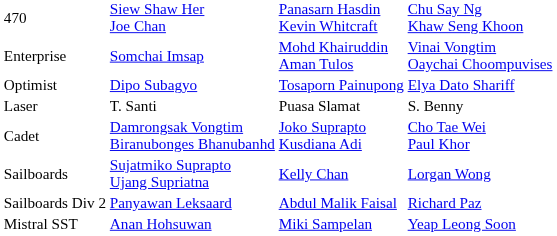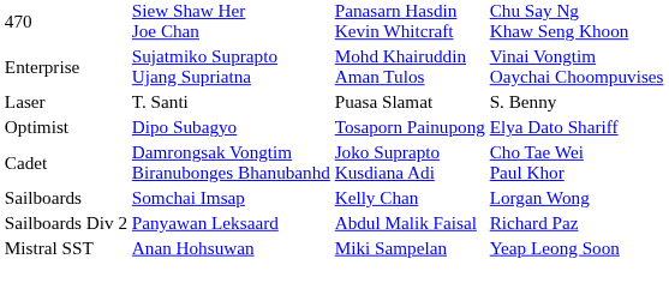 <table>
 <tr>
 <td>470</td>
 <td> <a href='#'>Siew Shaw Her</a><br> <a href='#'>Joe Chan</a></td>
 <td> <a href='#'>Panasarn Hasdin</a><br> <a href='#'>Kevin Whitcraft</a></td>
 <td> <a href='#'>Chu Say Ng</a><br> <a href='#'>Khaw Seng Khoon</a></td>
 </tr>
 <tr>
 <td>Enterprise</td>
-<td> <a href='#'>Somchai Imsap</a></td>
+<td> <a href='#'>Sujatmiko Suprapto</a><br> <a href='#'>Ujang Supriatna</a></td>
 <td> <a href='#'>Mohd Khairuddin</a><br> <a href='#'>Aman Tulos</a></td>
 <td> <a href='#'>Vinai Vongtim</a><br> <a href='#'>Oaychai Choompuvises</a></td>
+</tr>
+<tr>
+<td>Laser</td>
+<td> T. Santi</td>
+<td> Puasa Slamat</td>
+<td> S. Benny</td>
 </tr>
 <tr>
 <td>Optimist</td>
 <td> <a href='#'>Dipo Subagyo</a></td>
 <td> <a href='#'>Tosaporn Painupong</a></td>
 <td> <a href='#'>Elya Dato Shariff</a></td>
-</tr>
-<tr>
-<td>Laser</td>
-<td> T. Santi</td>
-<td> Puasa Slamat</td>
-<td> S. Benny</td>
 </tr>
 <tr>
 <td>Cadet</td>
 <td> <a href='#'>Damrongsak Vongtim</a><br> <a href='#'>Biranubonges Bhanubanhd</a></td>
 <td> <a href='#'>Joko Suprapto</a><br> <a href='#'>Kusdiana Adi</a></td>
 <td> <a href='#'>Cho Tae Wei</a><br> <a href='#'>Paul Khor</a></td>
 </tr>
 <tr>
 <td>Sailboards</td>
-<td> <a href='#'>Sujatmiko Suprapto</a><br> <a href='#'>Ujang Supriatna</a></td>
+<td> <a href='#'>Somchai Imsap</a></td>
 <td> <a href='#'>Kelly Chan</a></td>
 <td> <a href='#'>Lorgan Wong</a></td>
 </tr>
 <tr>
 <td>Sailboards Div 2</td>
 <td> <a href='#'>Panyawan Leksaard</a></td>
 <td> <a href='#'>Abdul Malik Faisal</a></td>
 <td> <a href='#'>Richard Paz</a></td>
 </tr>
 <tr>
 <td>Mistral SST</td>
 <td> <a href='#'>Anan Hohsuwan</a></td>
 <td> <a href='#'>Miki Sampelan</a></td>
 <td> <a href='#'>Yeap Leong Soon</a></td>
 </tr>
 </table>
